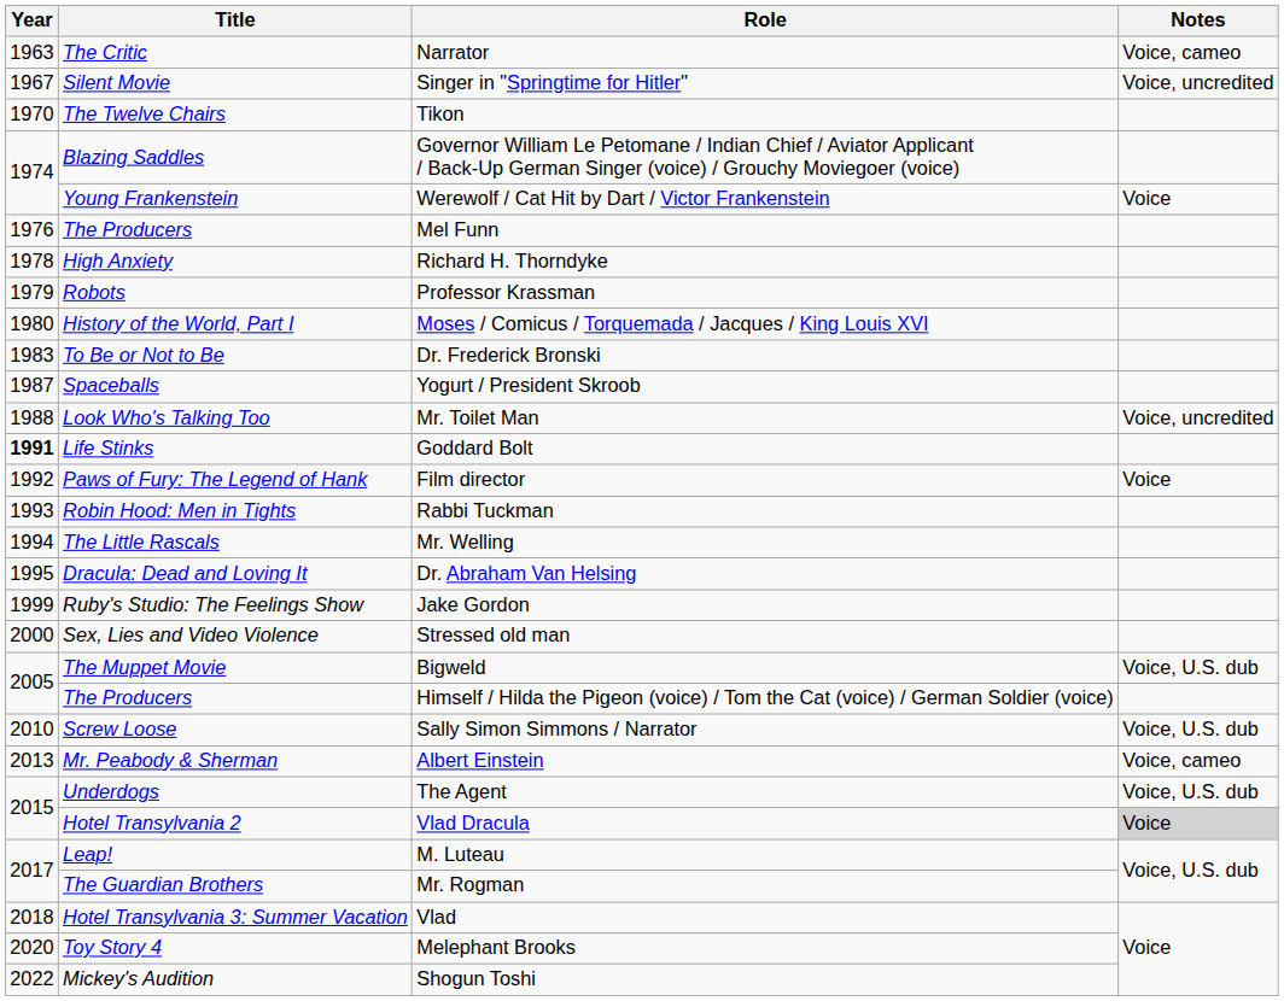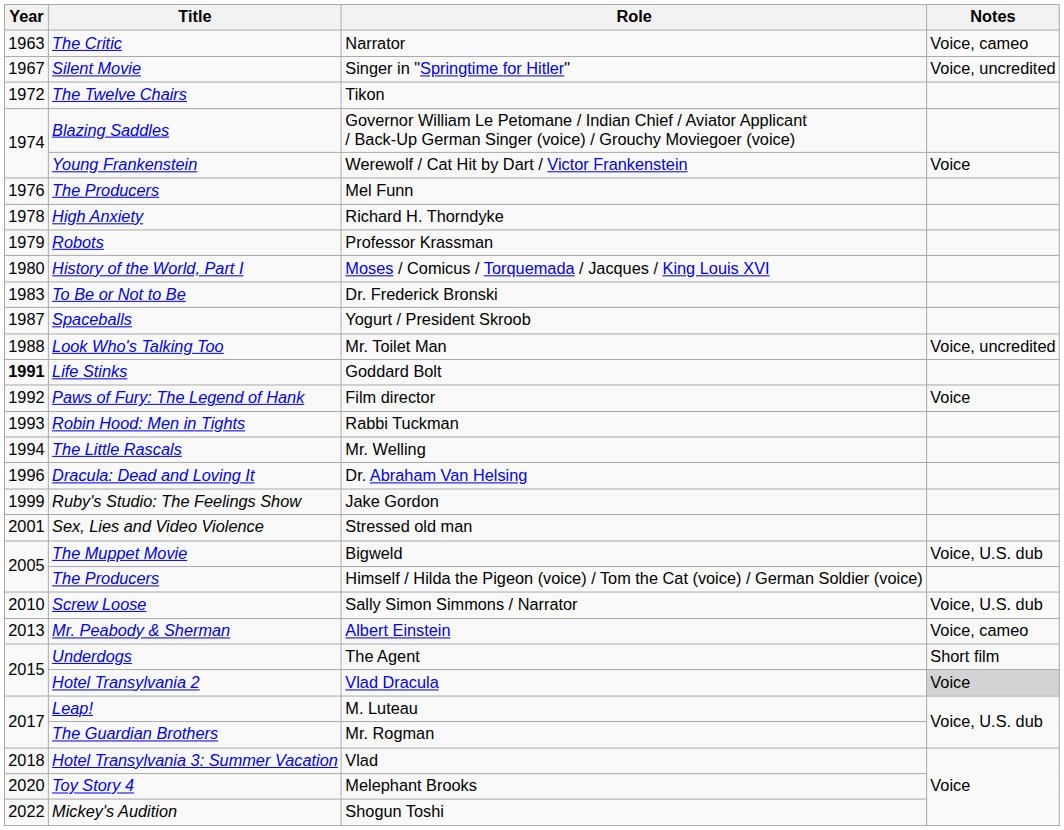 <table class="wikitable sortable">
 <tr>
 <th>Year</th>
 <th>Title</th>
 <th>Role</th>
 <th>Notes</th>
 </tr>
 <tr>
 <td>1963</td>
 <td data-sort-value="Critic, The"><em><a href='#'>The Critic</a></em></td>
 <td>Narrator</td>
 <td>Voice, cameo</td>
 </tr>
 <tr>
 <td>1967</td>
 <td><em><a href='#'>Silent Movie</a></em></td>
 <td>Singer in "<a href='#'>Springtime for Hitler</a>"</td>
 <td>Voice, uncredited</td>
 </tr>
 <tr>
-<td>1970</td>
+<td>1972</td>
 <td data-sort-value="Twelve Chairs, The"><em><a href='#'>The Twelve Chairs</a></em></td>
 <td>Tikon</td>
 <td></td>
 </tr>
 <tr>
 <td rowspan="2">1974</td>
 <td><em><a href='#'>Blazing Saddles</a></em></td>
 <td>Governor William Le Petomane / Indian Chief / Aviator Applicant<br> / Back-Up German Singer (voice) / Grouchy Moviegoer (voice)</td>
 <td></td>
 </tr>
 <tr>
 <td><em><a href='#'>Young Frankenstein</a></em></td>
 <td>Werewolf / Cat Hit by Dart / <a href='#'>Victor Frankenstein</a></td>
 <td>Voice</td>
 </tr>
 <tr>
 <td>1976</td>
 <td data-sort-value="Producers, The"><em><a href='#'>The Producers</a></em></td>
 <td>Mel Funn</td>
 <td></td>
 </tr>
 <tr>
 <td>1978</td>
 <td><em><a href='#'>High Anxiety</a></em></td>
 <td>Richard H. Thorndyke</td>
 <td></td>
 </tr>
 <tr>
 <td>1979</td>
 <td><em><a href='#'>Robots</a></em></td>
 <td>Professor Krassman</td>
 <td></td>
 </tr>
 <tr>
 <td>1980</td>
 <td><em><a href='#'>History of the World, Part I</a></em></td>
 <td><a href='#'>Moses</a> / Comicus / <a href='#'>Torquemada</a> / Jacques / <a href='#'>King Louis XVI</a></td>
 <td></td>
 </tr>
 <tr>
 <td>1983</td>
 <td><em><a href='#'>To Be or Not to Be</a></em></td>
 <td>Dr. Frederick Bronski</td>
 <td></td>
 </tr>
 <tr>
 <td>1987</td>
 <td><em><a href='#'>Spaceballs</a></em></td>
 <td>Yogurt / President Skroob</td>
 <td></td>
 </tr>
 <tr>
 <td>1988</td>
 <td><em><a href='#'>Look Who's Talking Too</a></em></td>
 <td>Mr. Toilet Man</td>
 <td>Voice, uncredited</td>
 </tr>
 <tr>
 <td><strong>1991</strong></td>
 <td><em><a href='#'>Life Stinks</a></em></td>
 <td>Goddard Bolt</td>
 <td></td>
 </tr>
 <tr>
 <td>1992</td>
 <td><em><a href='#'>Paws of Fury: The Legend of Hank</a></em></td>
 <td>Film director</td>
 <td>Voice</td>
 </tr>
 <tr>
 <td>1993</td>
 <td><em><a href='#'>Robin Hood: Men in Tights</a></em></td>
 <td>Rabbi Tuckman</td>
 <td></td>
 </tr>
 <tr>
 <td rowspan="1">1994</td>
 <td data-sort-value="Little Rascals, The"><em><a href='#'>The Little Rascals</a></em></td>
 <td>Mr. Welling</td>
 <td></td>
 </tr>
 <tr>
-<td>1995</td>
+<td>1996</td>
 <td><em><a href='#'>Dracula: Dead and Loving It</a></em></td>
 <td>Dr. <a href='#'>Abraham Van Helsing</a></td>
 <td></td>
 </tr>
 <tr>
 <td>1999</td>
 <td><em>Ruby's Studio: The Feelings Show</em></td>
 <td>Jake Gordon</td>
 <td></td>
 </tr>
 <tr>
-<td>2000</td>
+<td>2001</td>
 <td><em>Sex, Lies and Video Violence</em></td>
 <td>Stressed old man</td>
 <td></td>
 </tr>
 <tr>
 <td rowspan="2">2005</td>
 <td data-sort-value="Muppet Movie, The"><em><a href='#'>The Muppet Movie</a></em></td>
 <td>Bigweld</td>
 <td>Voice, U.S. dub</td>
 </tr>
 <tr>
 <td data-sort-value="Producers, The"><em><a href='#'>The Producers</a></em></td>
 <td>Himself / Hilda the Pigeon (voice) / Tom the Cat (voice) / German Soldier (voice)</td>
 <td></td>
 </tr>
 <tr>
 <td>2010</td>
 <td><em><a href='#'>Screw Loose</a></em></td>
 <td>Sally Simon Simmons / Narrator</td>
 <td>Voice, U.S. dub</td>
 </tr>
 <tr>
 <td>2013</td>
 <td><em><a href='#'>Mr. Peabody & Sherman</a></em></td>
 <td><a href='#'>Albert Einstein</a></td>
 <td>Voice, cameo</td>
 </tr>
 <tr>
 <td rowspan="2">2015</td>
 <td><em><a href='#'>Underdogs</a></em></td>
 <td>The Agent</td>
-<td>Voice, U.S. dub</td>
+<td>Short film</td>
 </tr>
 <tr>
 <td><em><a href='#'>Hotel Transylvania 2</a></em></td>
 <td><a href='#'>Vlad Dracula</a></td>
 <td style="background: lightgrey;">Voice</td>
 </tr>
 <tr>
 <td rowspan="2">2017</td>
 <td><em><a href='#'>Leap!</a></em></td>
 <td>M. Luteau</td>
 <td rowspan="2">Voice, U.S. dub</td>
 </tr>
 <tr>
 <td data-sort-value="Guardian Brothers, The"><em><a href='#'>The Guardian Brothers</a></em></td>
 <td>Mr. Rogman</td>
 </tr>
 <tr>
 <td>2018</td>
 <td><em><a href='#'>Hotel Transylvania 3: Summer Vacation</a></em></td>
 <td>Vlad</td>
 <td rowspan="3">Voice</td>
 </tr>
 <tr>
 <td>2020</td>
 <td><em><a href='#'>Toy Story 4</a></em></td>
 <td>Melephant Brooks</td>
 </tr>
 <tr>
 <td>2022</td>
 <td><em>Mickey's Audition</em></td>
 <td>Shogun Toshi</td>
 </tr>
 </table>
